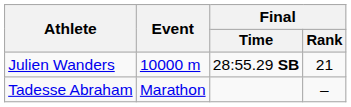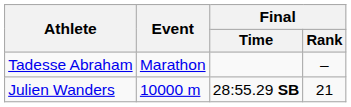 <table class=wikitable style=font-size:90%;text-align:center>
 <tr>
 <th rowspan=2>Athlete</th>
 <th rowspan=2>Event</th>
 <th colspan=2>Final</th>
 </tr>
 <tr style=font-size:95%>
 <th>Time</th>
 <th>Rank</th>
 </tr>
 <tr>
+<td align=left><a href='#'>Tadesse Abraham</a></td>
+<td align=left><a href='#'>Marathon</a></td>
+<td></td>
+<td>–</td>
+</tr>
+<tr>
 <td align=left><a href='#'>Julien Wanders</a></td>
 <td align=left><a href='#'>10000 m</a></td>
 <td>28:55.29 <strong>SB</strong></td>
 <td>21</td>
 </tr>
-<tr>
-<td align=left><a href='#'>Tadesse Abraham</a></td>
-<td align=left><a href='#'>Marathon</a></td>
-<td></td>
-<td>–</td>
-</tr>
 </table>
